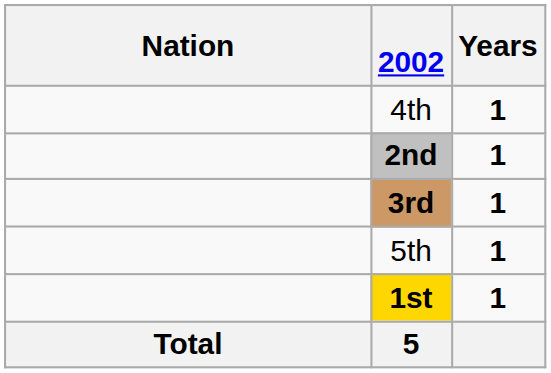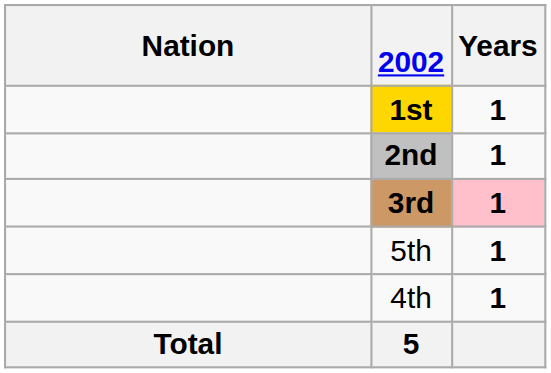 <table class="wikitable" style="text-align:center; font-size:90%">
 <tr>
 <th width=170>Nation</th>
 <th><br><a href='#'>2002</a></th>
 <th>Years</th>
 </tr>
 <tr>
 <td align=left></td>
-<td>4th</td>
+<td bgcolor=gold><strong>1st</strong></td>
 <td><strong>1</strong></td>
 </tr>
 <tr>
 <td align=left></td>
 <td bgcolor=silver><strong>2nd</strong></td>
 <td><strong>1</strong></td>
 </tr>
 <tr>
 <td align=left></td>
 <td bgcolor=#cc9966><strong>3rd</strong></td>
-<td><strong>1</strong></td>
+<td style="background: pink;"><strong>1</strong></td>
 </tr>
 <tr>
 <td align=left></td>
 <td>5th</td>
 <td><strong>1</strong></td>
 </tr>
 <tr>
 <td align=left></td>
-<td bgcolor=gold><strong>1st</strong></td>
+<td>4th</td>
 <td><strong>1</strong></td>
 </tr>
 <tr>
 <th>Total</th>
 <th>5</th>
 <th></th>
 </tr>
 </table>
